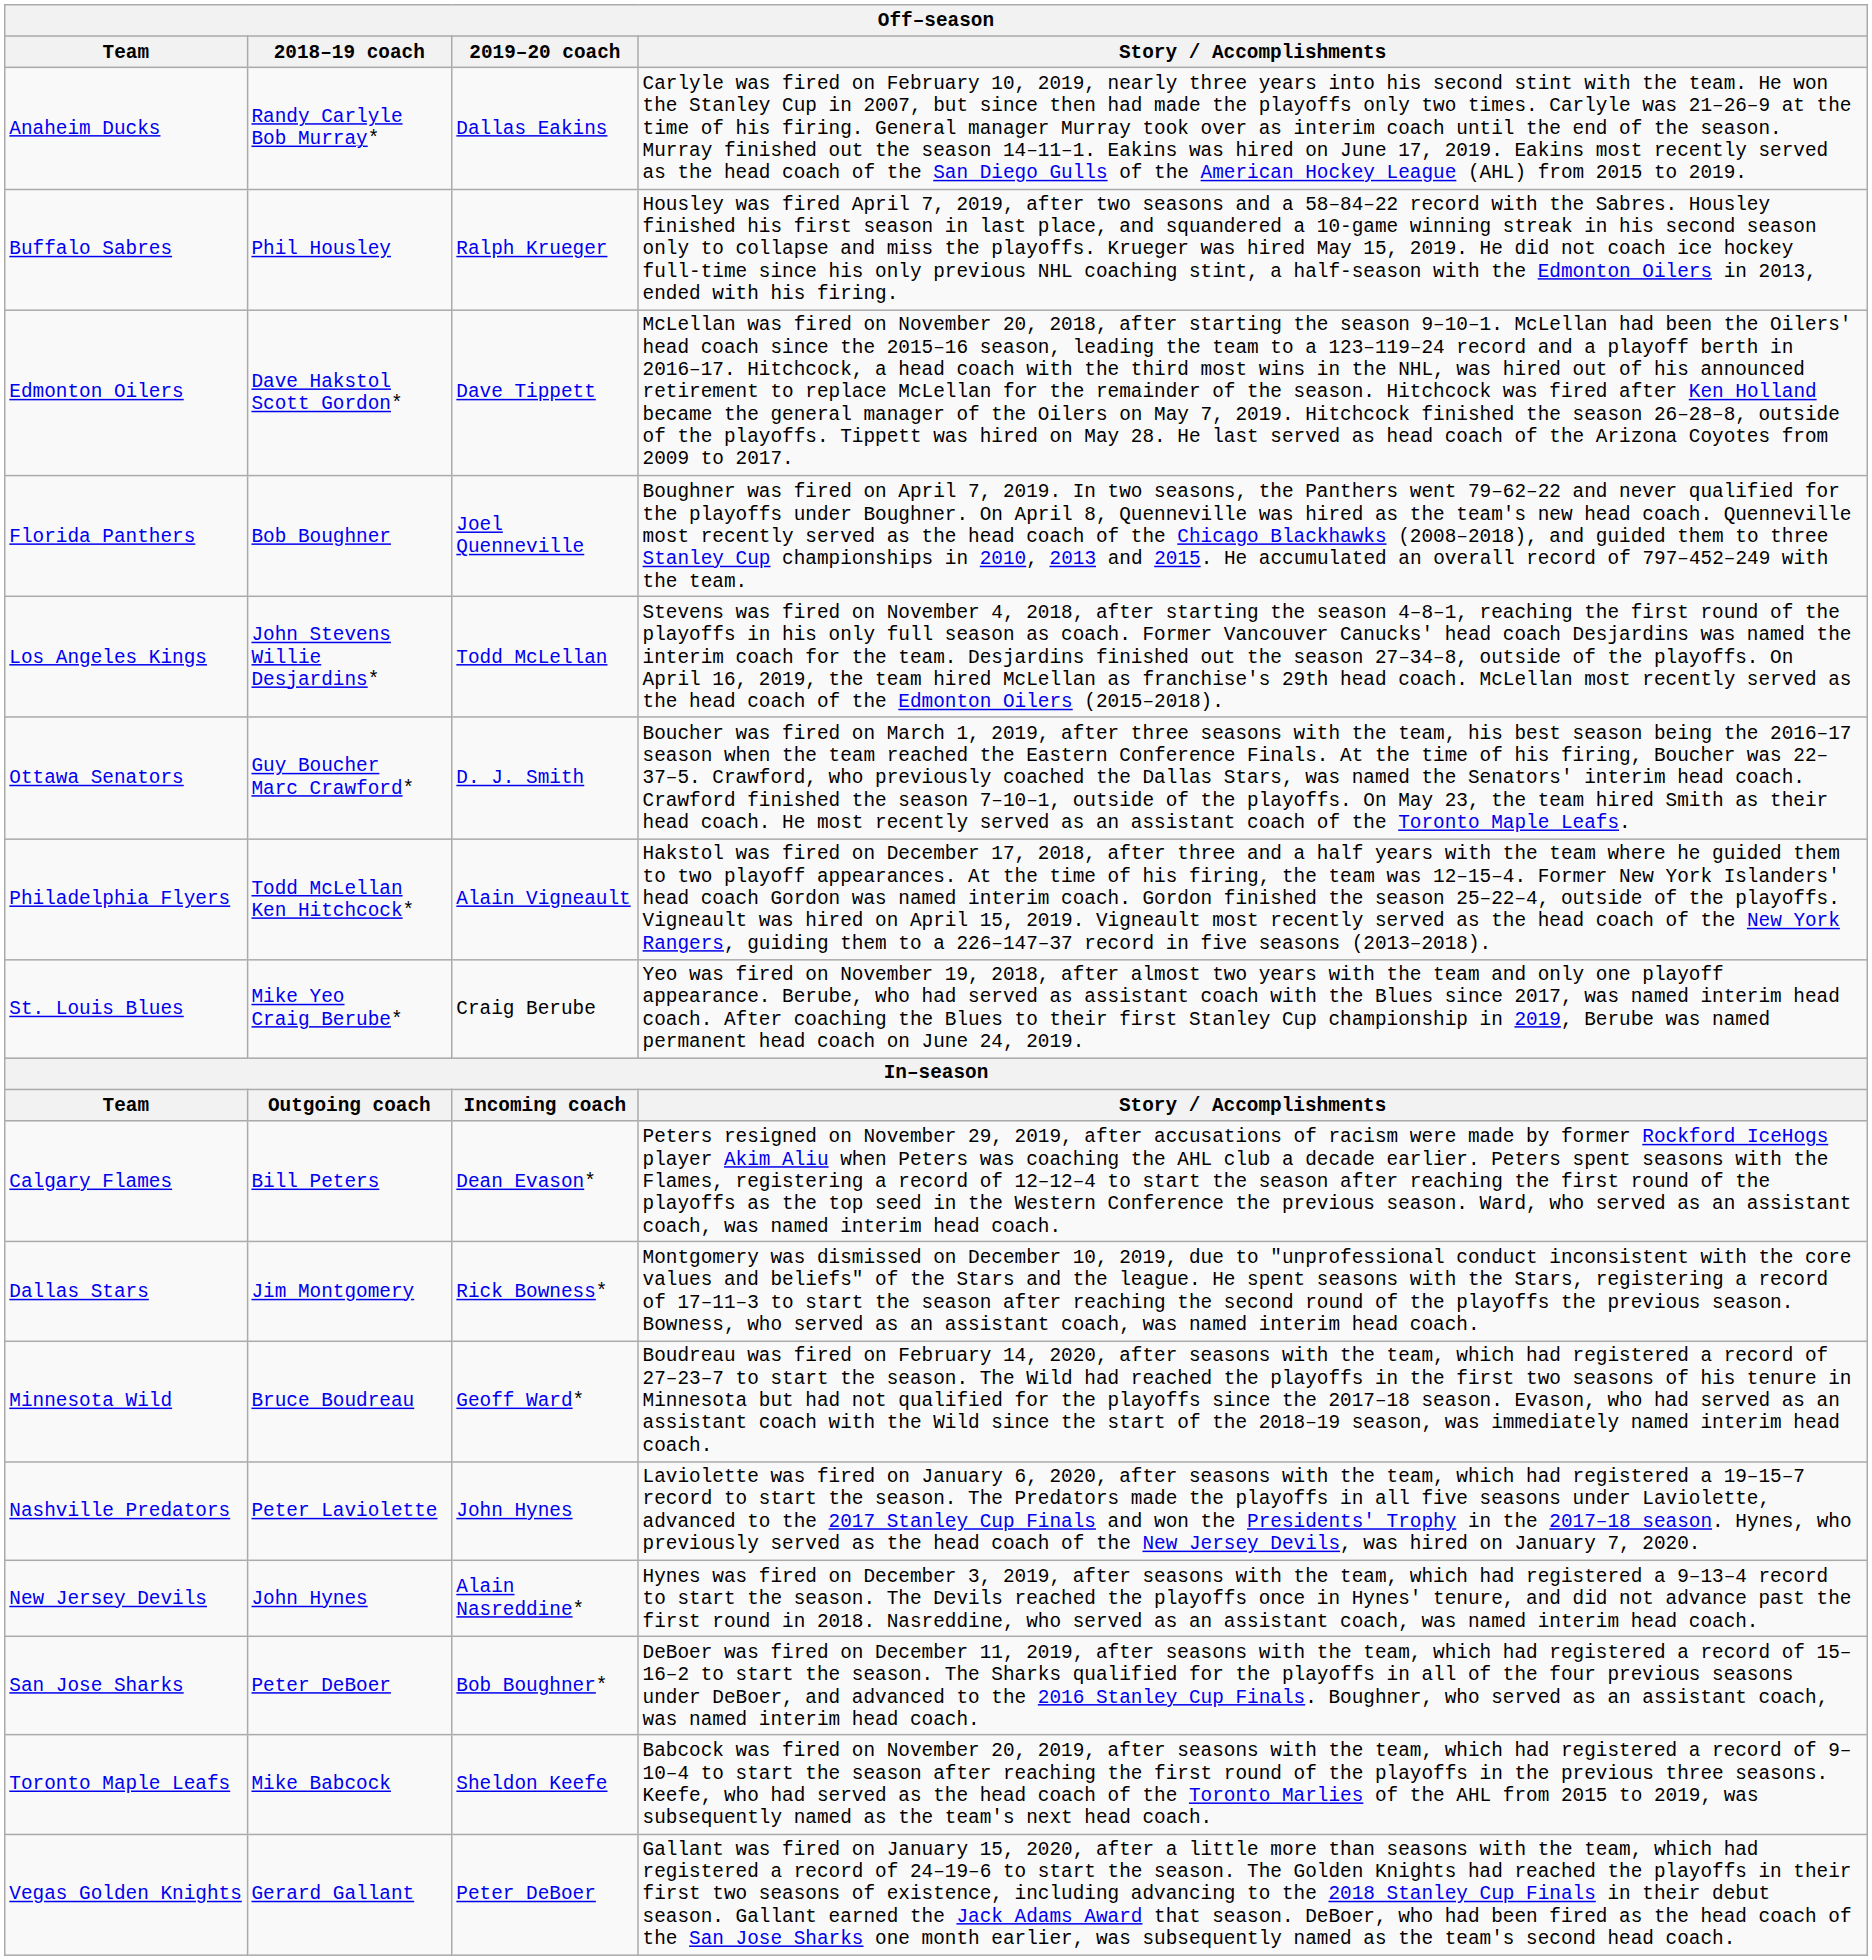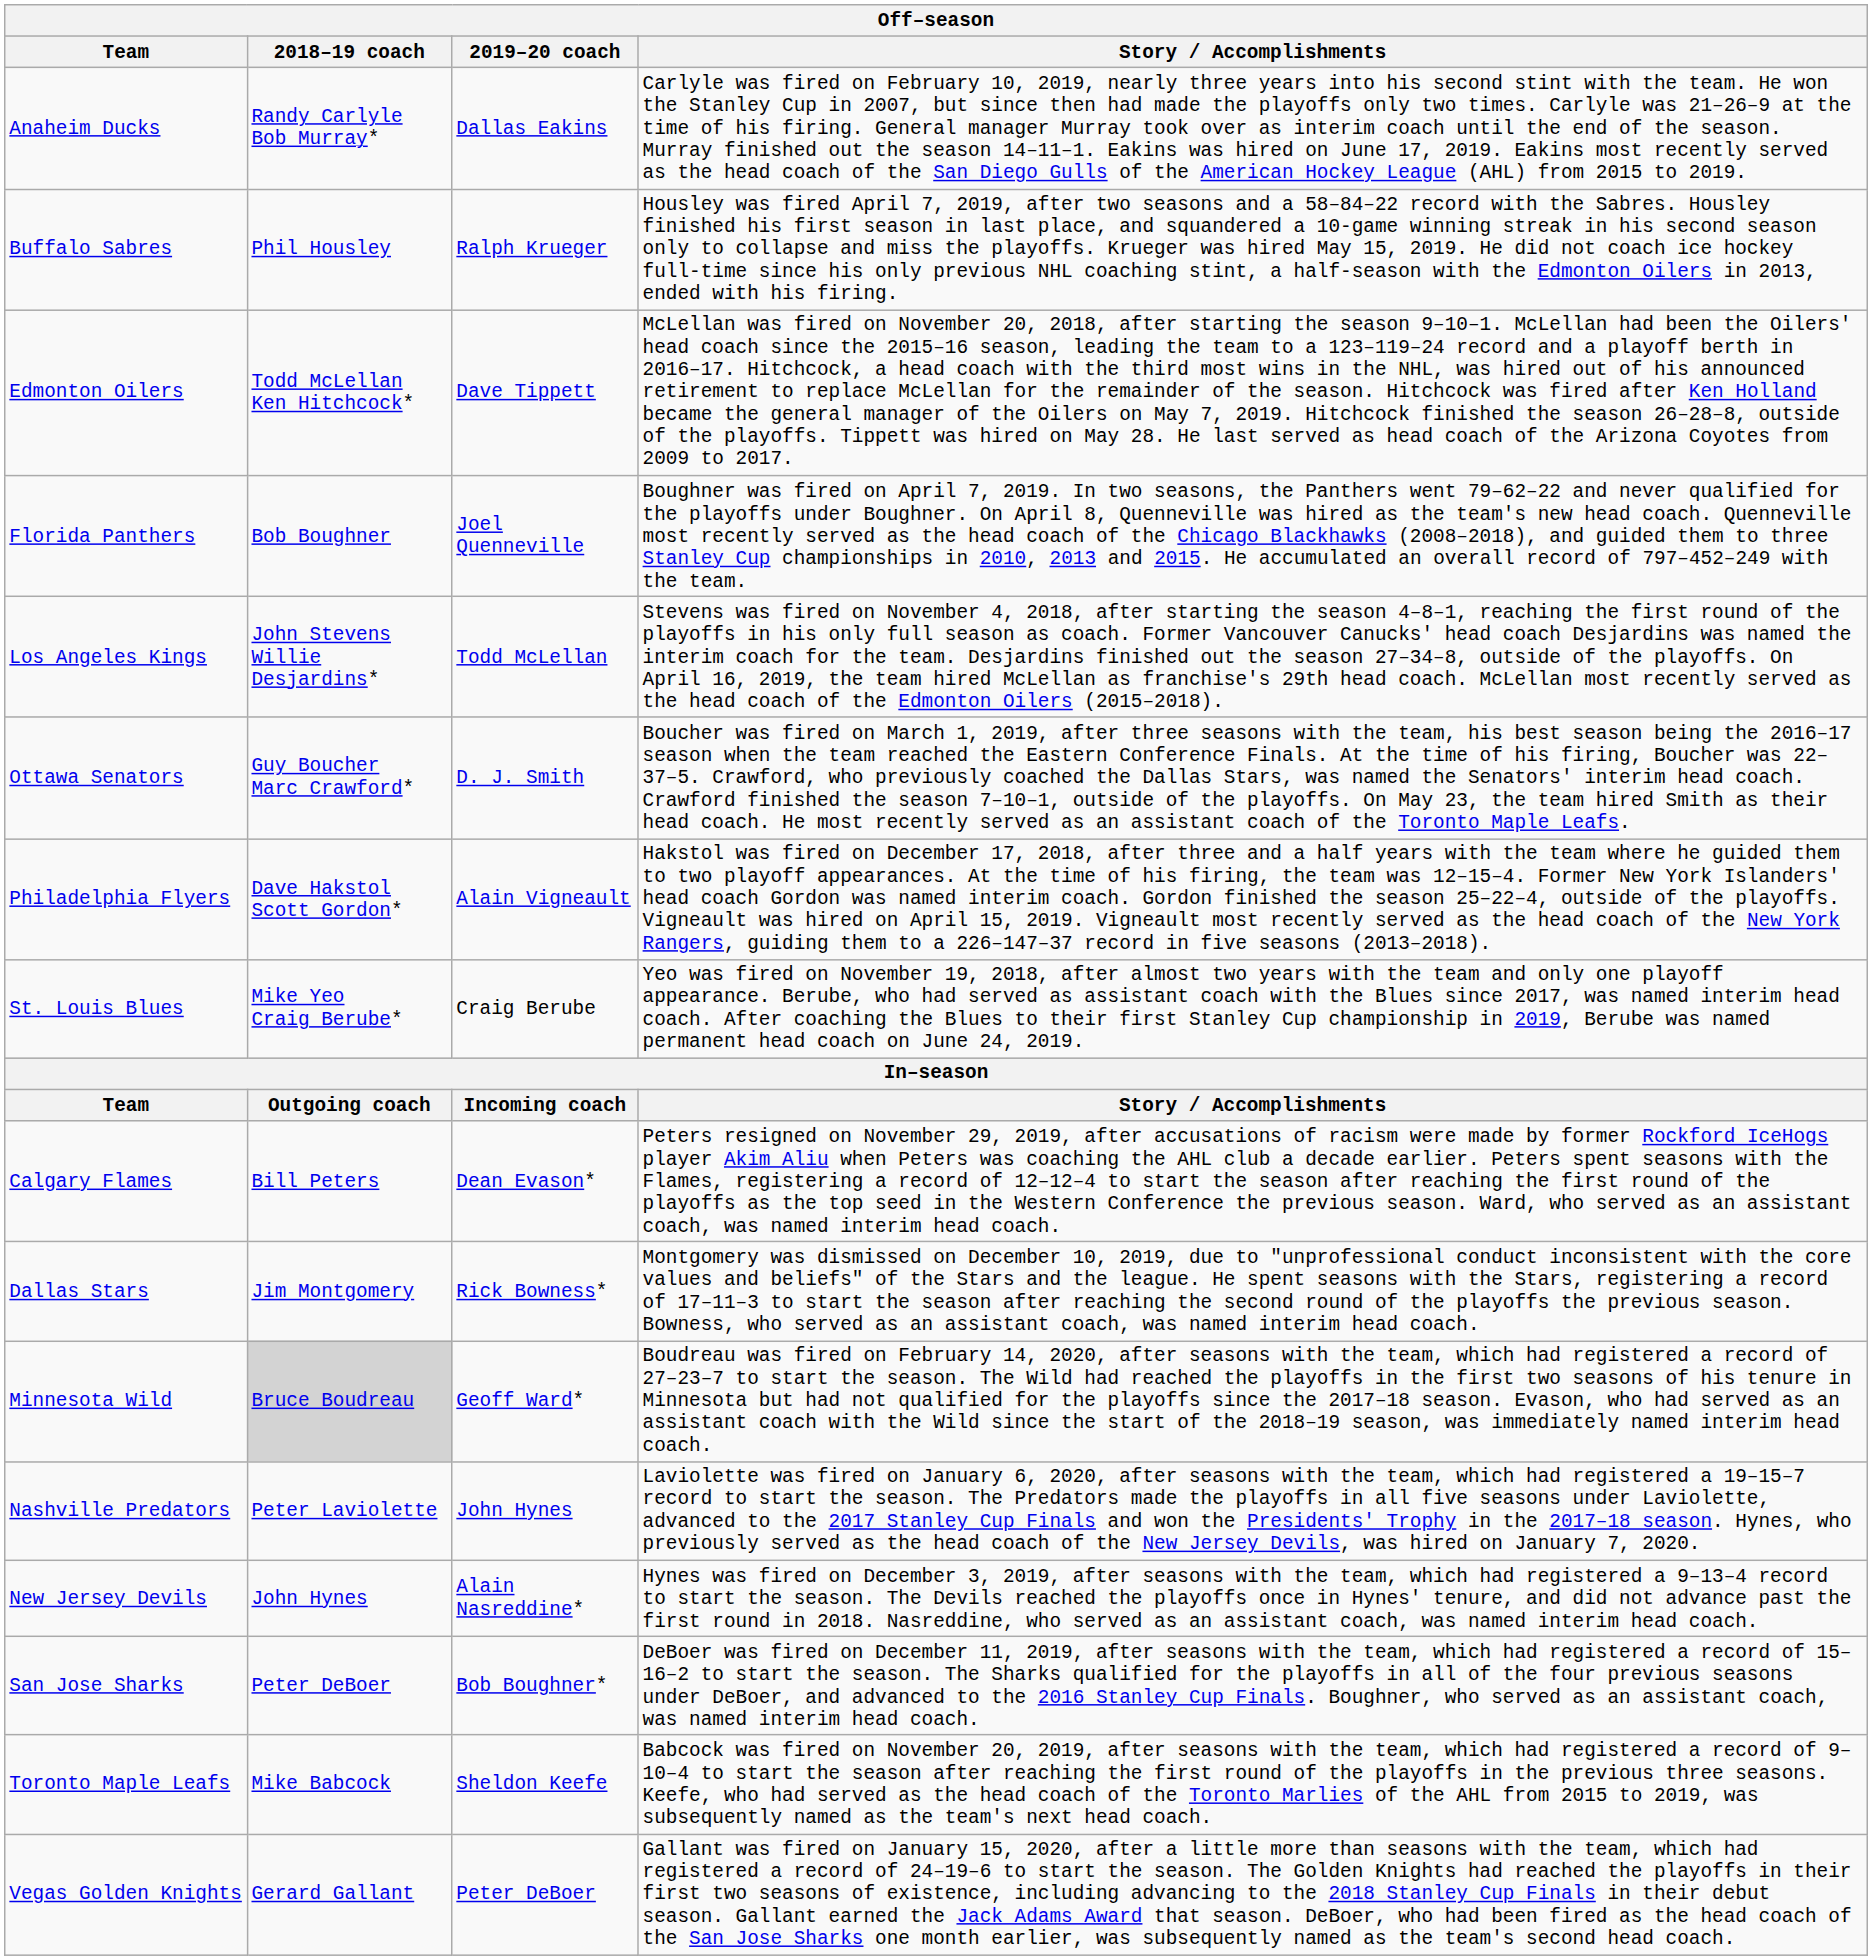 <table class="wikitable">
 <tr>
 <th colspan="4">Off–season</th>
 </tr>
 <tr>
 <th style="width:13%;">Team</th>
 <th style="width:11%;">2018–19 coach</th>
 <th style="width:10%;">2019–20 coach</th>
 <th>Story / Accomplishments</th>
 </tr>
 <tr>
 <td><a href='#'>Anaheim Ducks</a></td>
 <td><a href='#'>Randy Carlyle</a><br><a href='#'>Bob Murray</a>*</td>
 <td><a href='#'>Dallas Eakins</a></td>
 <td>Carlyle was fired on February 10, 2019, nearly three years into his second stint with the team. He won the Stanley Cup in 2007, but since then had made the playoffs only two times. Carlyle was 21–26–9 at the time of his firing. General manager Murray took over as interim coach until the end of the season. Murray finished out the season 14–11–1. Eakins was hired on June 17, 2019. Eakins most recently served as the head coach of the <a href='#'>San Diego Gulls</a> of the <a href='#'>American Hockey League</a> (AHL) from 2015 to 2019.</td>
 </tr>
 <tr>
 <td><a href='#'>Buffalo Sabres</a></td>
 <td><a href='#'>Phil Housley</a></td>
 <td><a href='#'>Ralph Krueger</a></td>
 <td>Housley was fired April 7, 2019, after two seasons and a 58–84–22 record with the Sabres. Housley finished his first season in last place, and squandered a 10-game winning streak in his second season only to collapse and miss the playoffs. Krueger was hired May 15, 2019. He did not coach ice hockey full-time since his only previous NHL coaching stint, a half-season with the <a href='#'>Edmonton Oilers</a> in 2013, ended with his firing.</td>
 </tr>
 <tr>
 <td><a href='#'>Edmonton Oilers</a></td>
-<td><a href='#'>Dave Hakstol</a><br><a href='#'>Scott Gordon</a>*</td>
+<td><a href='#'>Todd McLellan</a><br><a href='#'>Ken Hitchcock</a>*</td>
 <td><a href='#'>Dave Tippett</a></td>
 <td>McLellan was fired on November 20, 2018, after starting the season 9–10–1. McLellan had been the Oilers' head coach since the 2015–16 season, leading the team to a 123–119–24 record and a playoff berth in 2016–17. Hitchcock, a head coach with the third most wins in the NHL, was hired out of his announced retirement to replace McLellan for the remainder of the season. Hitchcock was fired after <a href='#'>Ken Holland</a> became the general manager of the Oilers on May 7, 2019. Hitchcock finished the season 26–28–8, outside of the playoffs. Tippett was hired on May 28. He last served as head coach of the Arizona Coyotes from 2009 to 2017.</td>
 </tr>
 <tr>
 <td><a href='#'>Florida Panthers</a></td>
 <td><a href='#'>Bob Boughner</a></td>
 <td><a href='#'>Joel Quenneville</a></td>
 <td>Boughner was fired on April 7, 2019. In two seasons, the Panthers went 79–62–22 and never qualified for the playoffs under Boughner. On April 8, Quenneville was hired as the team's new head coach. Quenneville most recently served as the head coach of the <a href='#'>Chicago Blackhawks</a> (2008–2018), and guided them to three <a href='#'>Stanley Cup</a> championships in <a href='#'>2010</a>, <a href='#'>2013</a> and <a href='#'>2015</a>. He accumulated an overall record of 797–452–249 with the team.</td>
 </tr>
 <tr>
 <td><a href='#'>Los Angeles Kings</a></td>
 <td><a href='#'>John Stevens</a><br><a href='#'>Willie Desjardins</a>*</td>
 <td><a href='#'>Todd McLellan</a></td>
 <td>Stevens was fired on November 4, 2018, after starting the season 4–8–1, reaching the first round of the playoffs in his only full season as coach. Former Vancouver Canucks' head coach Desjardins was named the interim coach for the team. Desjardins finished out the season 27–34–8, outside of the playoffs. On April 16, 2019, the team hired McLellan as franchise's 29th head coach. McLellan most recently served as the head coach of the <a href='#'>Edmonton Oilers</a> (2015–2018).</td>
 </tr>
 <tr>
 <td><a href='#'>Ottawa Senators</a></td>
 <td><a href='#'>Guy Boucher</a><br><a href='#'>Marc Crawford</a>*</td>
 <td><a href='#'>D. J. Smith</a></td>
 <td>Boucher was fired on March 1, 2019, after three seasons with the team, his best season being the 2016–17 season when the team reached the Eastern Conference Finals. At the time of his firing, Boucher was 22–37–5. Crawford, who previously coached the Dallas Stars, was named the Senators' interim head coach. Crawford finished the season 7–10–1, outside of the playoffs. On May 23, the team hired Smith as their head coach. He most recently served as an assistant coach of the <a href='#'>Toronto Maple Leafs</a>.</td>
 </tr>
 <tr>
 <td><a href='#'>Philadelphia Flyers</a></td>
-<td><a href='#'>Todd McLellan</a><br><a href='#'>Ken Hitchcock</a>*</td>
+<td><a href='#'>Dave Hakstol</a><br><a href='#'>Scott Gordon</a>*</td>
 <td><a href='#'>Alain Vigneault</a></td>
 <td>Hakstol was fired on December 17, 2018, after three and a half years with the team where he guided them to two playoff appearances. At the time of his firing, the team was 12–15–4. Former New York Islanders' head coach Gordon was named interim coach. Gordon finished the season 25–22–4, outside of the playoffs. Vigneault was hired on April 15, 2019. Vigneault most recently served as the head coach of the <a href='#'>New York Rangers</a>, guiding them to a 226–147–37 record in five seasons (2013–2018).</td>
 </tr>
 <tr>
 <td><a href='#'>St. Louis Blues</a></td>
 <td><a href='#'>Mike Yeo</a><br><a href='#'>Craig Berube</a>*</td>
 <td>Craig Berube</td>
 <td>Yeo was fired on November 19, 2018, after almost two years with the team and only one playoff appearance. Berube, who had served as assistant coach with the Blues since 2017, was named interim head coach. After coaching the Blues to their first Stanley Cup championship in <a href='#'>2019</a>, Berube was named permanent head coach on June 24, 2019.</td>
 </tr>
 <tr>
 <th colspan="4">In–season</th>
 </tr>
 <tr>
 <th style="width:13%;">Team</th>
 <th style="width:11%;">Outgoing coach</th>
 <th style="width:10%;">Incoming coach</th>
 <th>Story / Accomplishments</th>
 </tr>
 <tr>
 <td><a href='#'>Calgary Flames</a></td>
 <td><a href='#'>Bill Peters</a></td>
 <td><a href='#'>Dean Evason</a>*</td>
 <td>Peters resigned on November 29, 2019, after accusations of racism were made by former <a href='#'>Rockford IceHogs</a> player <a href='#'>Akim Aliu</a> when Peters was coaching the AHL club a decade earlier. Peters spent  seasons with the Flames, registering a record of 12–12–4 to start the season after reaching the first round of the playoffs as the top seed in the Western Conference the previous season. Ward, who served as an assistant coach, was named interim head coach.</td>
 </tr>
 <tr>
 <td><a href='#'>Dallas Stars</a></td>
 <td><a href='#'>Jim Montgomery</a></td>
 <td><a href='#'>Rick Bowness</a>*</td>
 <td>Montgomery was dismissed on December 10, 2019, due to "unprofessional conduct inconsistent with the core values and beliefs" of the Stars and the league. He spent  seasons with the Stars, registering a record of 17–11–3 to start the season after reaching the second round of the playoffs the previous season. Bowness, who served as an assistant coach, was named interim head coach.</td>
 </tr>
 <tr>
 <td><a href='#'>Minnesota Wild</a></td>
-<td><a href='#'>Bruce Boudreau</a></td>
+<td style="background: lightgrey;"><a href='#'>Bruce Boudreau</a></td>
 <td><a href='#'>Geoff Ward</a>*</td>
 <td>Boudreau was fired on February 14, 2020, after  seasons with the team, which had registered a record of 27–23–7 to start the season. The Wild had reached the playoffs in the first two seasons of his tenure in Minnesota but had not qualified for the playoffs since the 2017–18 season. Evason, who had served as an assistant coach with the Wild since the start of the 2018–19 season, was immediately named interim head coach.</td>
 </tr>
 <tr>
 <td><a href='#'>Nashville Predators</a></td>
 <td><a href='#'>Peter Laviolette</a></td>
 <td><a href='#'>John Hynes</a></td>
 <td>Laviolette was fired on January 6, 2020, after  seasons with the team, which had registered a 19–15–7 record to start the season. The Predators made the playoffs in all five seasons under Laviolette, advanced to the <a href='#'>2017 Stanley Cup Finals</a> and won the <a href='#'>Presidents' Trophy</a> in the <a href='#'>2017–18 season</a>. Hynes, who previously served as the head coach of the <a href='#'>New Jersey Devils</a>, was hired on January 7, 2020.</td>
 </tr>
 <tr>
 <td><a href='#'>New Jersey Devils</a></td>
 <td><a href='#'>John Hynes</a></td>
 <td><a href='#'>Alain Nasreddine</a>*</td>
 <td>Hynes was fired on December 3, 2019, after  seasons with the team, which had registered a 9–13–4 record to start the season. The Devils reached the playoffs once in Hynes' tenure, and did not advance past the first round in 2018. Nasreddine, who served as an assistant coach, was named interim head coach.</td>
 </tr>
 <tr>
 <td><a href='#'>San Jose Sharks</a></td>
 <td><a href='#'>Peter DeBoer</a></td>
 <td><a href='#'>Bob Boughner</a>*</td>
 <td>DeBoer was fired on December 11, 2019, after  seasons with the team, which had registered a record of 15–16–2 to start the season. The Sharks qualified for the playoffs in all of the four previous seasons under DeBoer, and advanced to the <a href='#'>2016 Stanley Cup Finals</a>. Boughner, who served as an assistant coach, was named interim head coach.</td>
 </tr>
 <tr>
 <td><a href='#'>Toronto Maple Leafs</a></td>
 <td><a href='#'>Mike Babcock</a></td>
 <td><a href='#'>Sheldon Keefe</a></td>
 <td>Babcock was fired on November 20, 2019, after  seasons with the team, which had registered a record of 9–10–4 to start the season after reaching the first round of the playoffs in the previous three seasons. Keefe, who had served as the head coach of the <a href='#'>Toronto Marlies</a> of the AHL from 2015 to 2019, was subsequently named as the team's next head coach.</td>
 </tr>
 <tr>
 <td><a href='#'>Vegas Golden Knights</a></td>
 <td><a href='#'>Gerard Gallant</a></td>
 <td><a href='#'>Peter DeBoer</a></td>
 <td>Gallant was fired on January 15, 2020, after a little more than  seasons with the team, which had registered a record of 24–19–6 to start the season. The Golden Knights had reached the playoffs in their first two seasons of existence, including advancing to the <a href='#'>2018 Stanley Cup Finals</a> in their debut season. Gallant earned the <a href='#'>Jack Adams Award</a> that season. DeBoer, who had been fired as the head coach of the <a href='#'>San Jose Sharks</a> one month earlier, was subsequently named as the team's second head coach.</td>
 </tr>
 </table>
